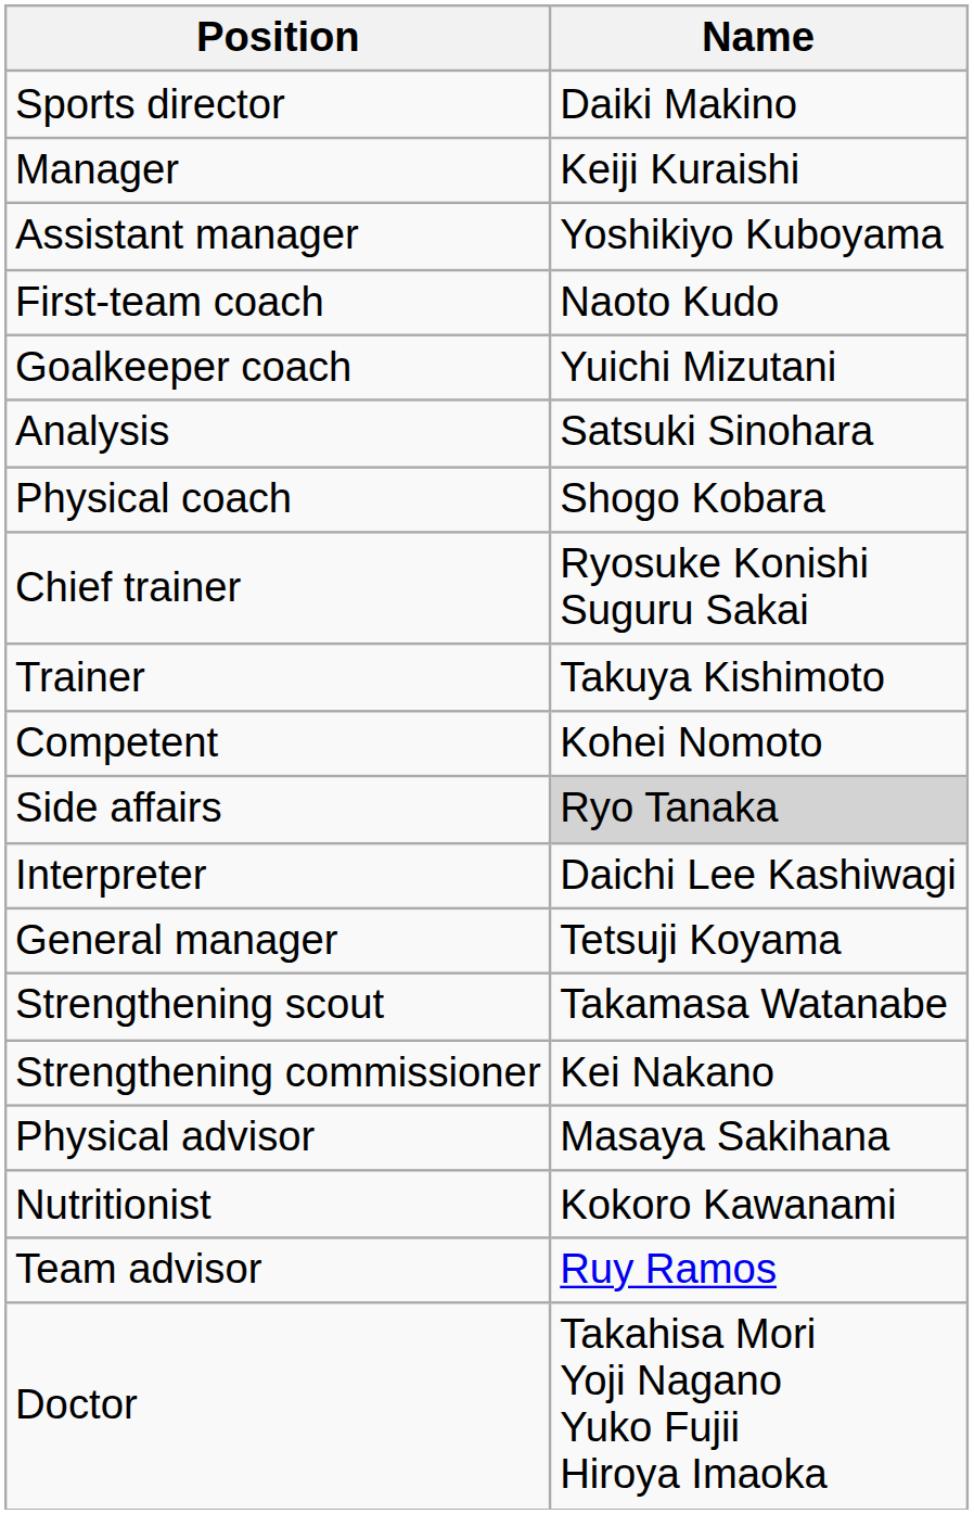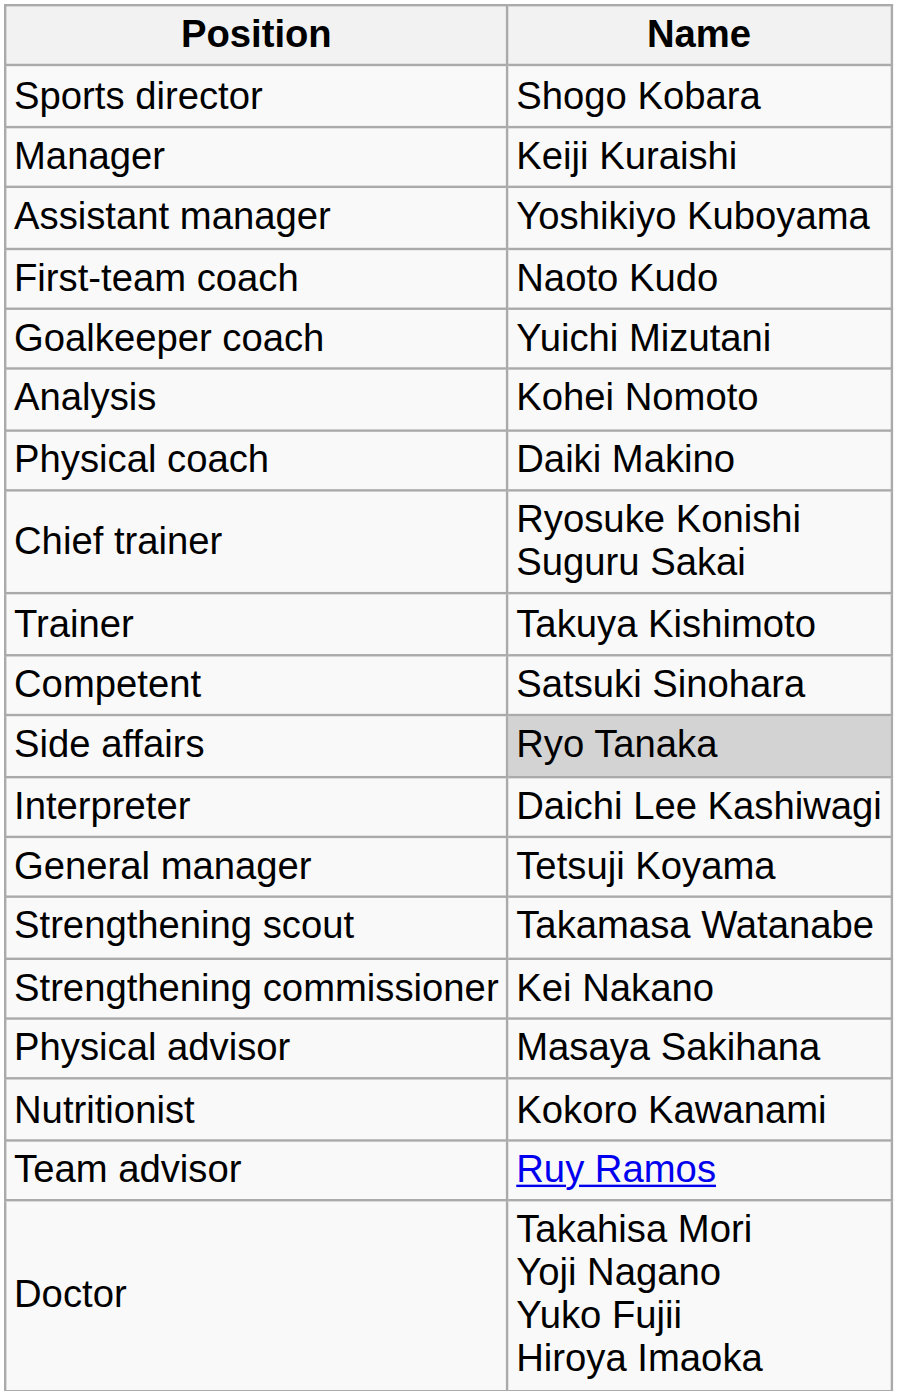 <table class="wikitable">
 <tr>
 <th>Position</th>
 <th>Name</th>
 </tr>
 <tr>
 <td>Sports director</td>
-<td> Daiki Makino</td>
+<td> Shogo Kobara</td>
 </tr>
 <tr>
 <td>Manager</td>
 <td> Keiji Kuraishi</td>
 </tr>
 <tr>
 <td>Assistant manager</td>
 <td> Yoshikiyo Kuboyama</td>
 </tr>
 <tr>
 <td>First-team coach</td>
 <td> Naoto Kudo</td>
 </tr>
 <tr>
 <td>Goalkeeper coach</td>
 <td> Yuichi Mizutani</td>
 </tr>
 <tr>
 <td>Analysis</td>
-<td> Satsuki Sinohara</td>
+<td> Kohei Nomoto</td>
 </tr>
 <tr>
 <td>Physical coach</td>
-<td> Shogo Kobara</td>
+<td> Daiki Makino</td>
 </tr>
 <tr>
 <td>Chief trainer</td>
 <td> Ryosuke Konishi <br>  Suguru Sakai</td>
 </tr>
 <tr>
 <td>Trainer</td>
 <td> Takuya Kishimoto</td>
 </tr>
 <tr>
 <td>Competent</td>
-<td> Kohei Nomoto</td>
+<td> Satsuki Sinohara</td>
 </tr>
 <tr>
 <td>Side affairs</td>
 <td style="background: lightgrey;"> Ryo Tanaka</td>
 </tr>
 <tr>
 <td>Interpreter</td>
 <td> Daichi Lee Kashiwagi</td>
 </tr>
 <tr>
 <td>General manager</td>
 <td> Tetsuji Koyama</td>
 </tr>
 <tr>
 <td>Strengthening scout</td>
 <td> Takamasa Watanabe</td>
 </tr>
 <tr>
 <td>Strengthening commissioner</td>
 <td> Kei Nakano</td>
 </tr>
 <tr>
 <td>Physical advisor</td>
 <td> Masaya Sakihana</td>
 </tr>
 <tr>
 <td>Nutritionist</td>
 <td> Kokoro Kawanami</td>
 </tr>
 <tr>
 <td>Team advisor</td>
 <td> <a href='#'>Ruy Ramos</a></td>
 </tr>
 <tr>
 <td>Doctor</td>
 <td> Takahisa Mori <br>  Yoji Nagano <br>  Yuko Fujii <br>  Hiroya Imaoka</td>
 </tr>
 <tr>
 </tr>
 </table>
